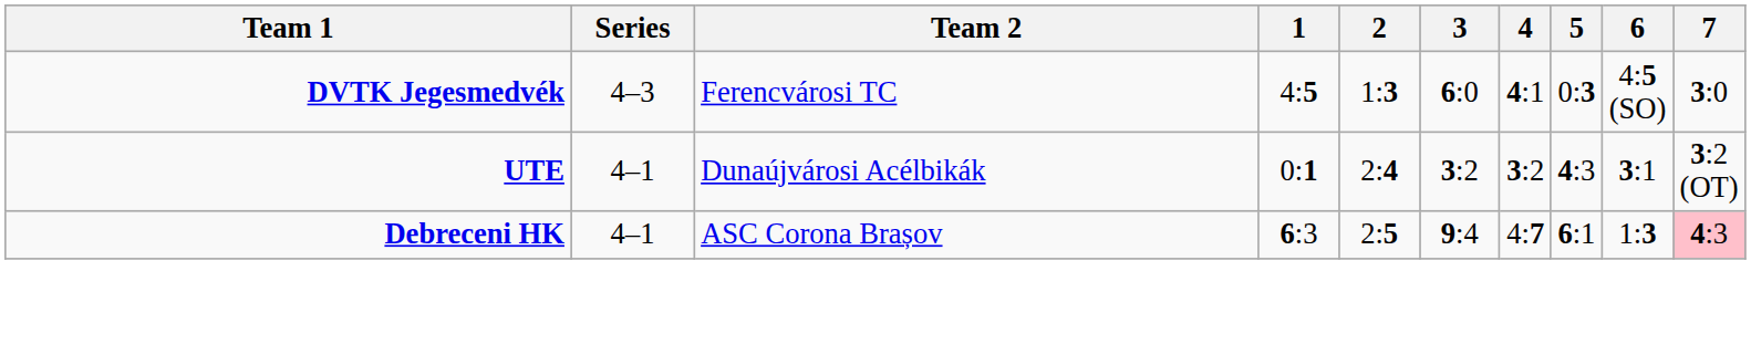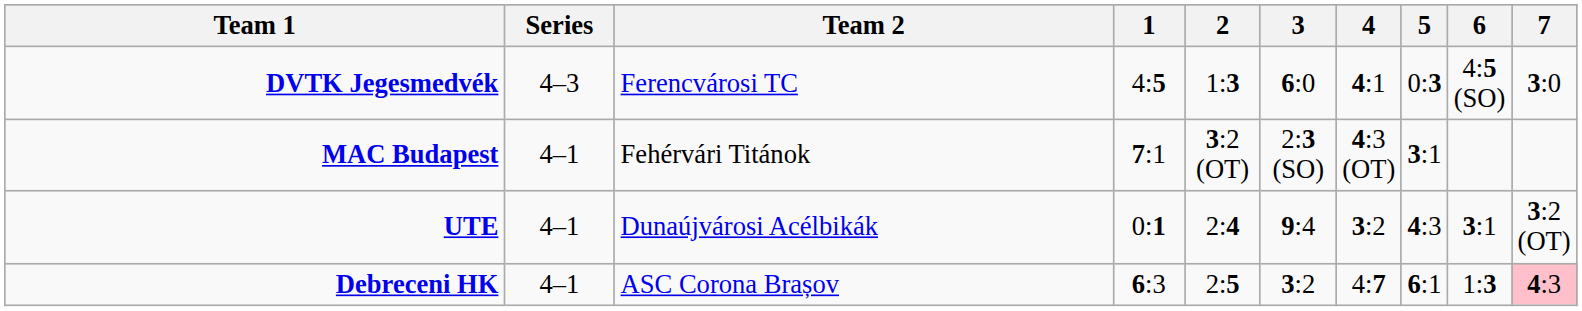 <table class="wikitable" style="text-align:center; width:75%;">
 <tr class="hintergrundfarbe5">
 <th style="width:37.5%;">Team 1</th>
 <th style="width:7.5%;">Series</th>
 <th style="width:37.5%;">Team 2</th>
 <th style="width:5%;">1</th>
 <th style="width:5%;">2</th>
 <th style="width:5%;">3</th>
 <th style="width:5%;">4</th>
 <th style="width:5%;">5</th>
 <th style="width:5%;">6</th>
 <th style="width:5%;">7</th>
 </tr>
 <tr>
 <td align=right><strong><a href='#'>DVTK Jegesmedvék</a></strong></td>
 <td>4–3</td>
 <td align=left><a href='#'>Ferencvárosi TC</a></td>
 <td>4:<strong>5</strong></td>
 <td>1:<strong>3</strong></td>
 <td><strong>6</strong>:0</td>
 <td><strong>4</strong>:1</td>
 <td>0:<strong>3</strong></td>
 <td>4:<strong>5</strong> (SO)</td>
 <td><strong>3</strong>:0</td>
 </tr>
 <tr>
+<td align=right><strong><a href='#'>MAC Budapest</a></strong></td>
+<td>4–1</td>
+<td align=left>Fehérvári Titánok</td>
+<td><strong>7</strong>:1</td>
+<td><strong>3</strong>:2 (OT)</td>
+<td>2:<strong>3</strong> (SO)</td>
+<td><strong>4</strong>:3 (OT)</td>
+<td><strong>3</strong>:1</td>
+<td></td>
+<td></td>
+</tr>
+<tr>
 <td align=right><strong><a href='#'>UTE</a></strong></td>
 <td>4–1</td>
 <td align=left><a href='#'>Dunaújvárosi Acélbikák</a></td>
 <td>0:<strong>1</strong></td>
 <td>2:<strong>4</strong></td>
-<td><strong>3</strong>:2</td>
+<td><strong>9</strong>:4</td>
 <td><strong>3</strong>:2</td>
 <td><strong>4</strong>:3</td>
 <td><strong>3</strong>:1</td>
 <td><strong>3</strong>:2 (OT)</td>
 </tr>
 <tr>
 <td align=right><strong><a href='#'>Debreceni HK</a></strong></td>
 <td>4–1</td>
 <td align=left><a href='#'>ASC Corona Brașov</a></td>
 <td><strong>6</strong>:3</td>
 <td>2:<strong>5</strong></td>
-<td><strong>9</strong>:4</td>
+<td><strong>3</strong>:2</td>
 <td>4:<strong>7</strong></td>
 <td><strong>6</strong>:1</td>
 <td>1:<strong>3</strong></td>
 <td style="background: pink;"><strong>4</strong>:3</td>
 </tr>
 </table>
